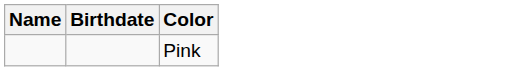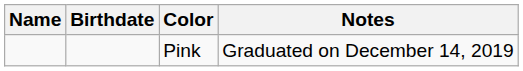 <table class="wikitable">
 <tr>
 <th>Name</th>
 <th>Birthdate</th>
 <th>Color</th>
+<th>Notes</th>
 </tr>
 <tr>
 <td></td>
 <td></td>
 <td>  Pink</td>
+<td>Graduated on December 14, 2019 </td>
 </tr>
 </table>
